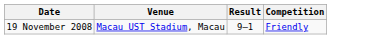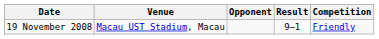 <table class="wikitable" style="font-size:90%; text-align: left;" align=center>
 <tr bgcolor="#CCCCCC" align="center">
 <th>Date</th>
 <th>Venue</th>
+<th>Opponent</th>
 <th>Result</th>
 <th>Competition</th>
 </tr>
 <tr>
 <td>19 November 2008</td>
 <td><a href='#'>Macau UST Stadium</a>, Macau</td>
+<td></td>
 <td align=center>9–1</td>
 <td><a href='#'>Friendly</a></td>
 </tr>
 </table>
